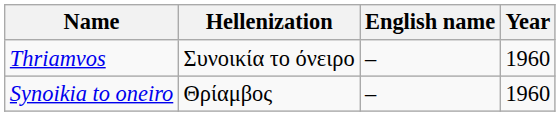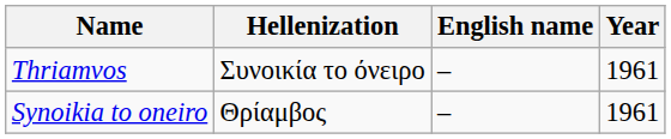 <table class="wikitable">
 <tr>
 <th>Name</th>
 <th>Hellenization</th>
 <th>English name</th>
 <th>Year</th>
 </tr>
 <tr>
 <td><em><a href='#'>Thriamvos</a></em></td>
 <td>Συνοικία το όνειρο</td>
 <td>–</td>
-<td>1960</td>
+<td>1961</td>
 </tr>
 <tr>
 <td><em><a href='#'>Synoikia to oneiro</a></em></td>
 <td>Θρίαμβος</td>
 <td>–</td>
-<td>1960</td>
+<td>1961</td>
 </tr>
 </table>
